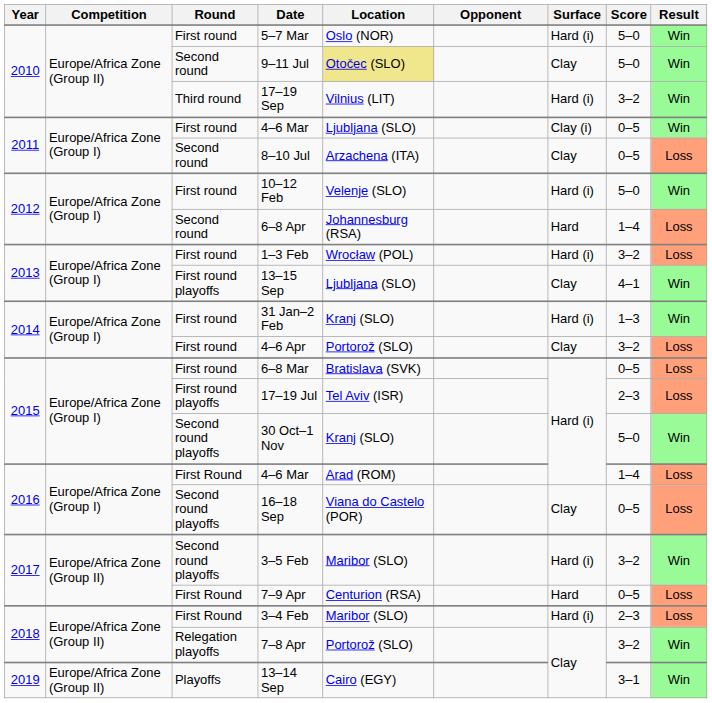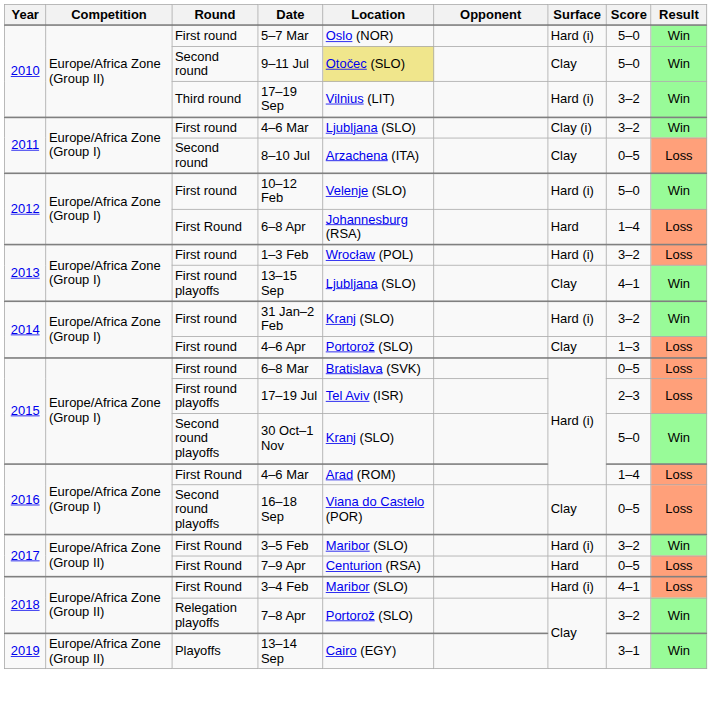 <table class="wikitable collapsible collapsed">
 <tr>
 <th width="50">Year</th>
 <th width="185">Competition</th>
 <th width="115">Round</th>
 <th width="100">Date</th>
 <th width="150">Location</th>
 <th width="175">Opponent</th>
 <th width="70">Surface</th>
 <th width="50">Score</th>
 <th width="70">Result</th>
 </tr>
 <tr style="border-top:2px solid gray;">
 <td align="center" rowspan="3"><a href='#'>2010</a></td>
 <td rowspan="3">Europe/Africa Zone (Group II)</td>
 <td>First round</td>
 <td>5–7 Mar</td>
 <td><a href='#'>Oslo</a> (NOR)</td>
 <td></td>
 <td>Hard (i)</td>
 <td align="center">5–0</td>
 <td align="center" bgcolor="#98FB98">Win</td>
 </tr>
 <tr>
 <td>Second round</td>
 <td>9–11 Jul</td>
 <td style="background: khaki;"><a href='#'>Otočec</a> (SLO)</td>
 <td></td>
 <td>Clay</td>
 <td align="center">5–0</td>
 <td align="center" bgcolor="#98FB98">Win</td>
 </tr>
 <tr>
 <td>Third round</td>
 <td>17–19 Sep</td>
 <td><a href='#'>Vilnius</a> (LIT)</td>
 <td></td>
 <td>Hard (i)</td>
 <td align="center">3–2</td>
 <td align="center" bgcolor="#98FB98">Win</td>
 </tr>
 <tr style="border-top:2px solid gray;">
 <td align="center" rowspan="2"><a href='#'>2011</a></td>
 <td rowspan="2">Europe/Africa Zone (Group I)</td>
 <td>First round</td>
 <td>4–6 Mar</td>
 <td><a href='#'>Ljubljana</a> (SLO)</td>
 <td></td>
 <td>Clay (i)</td>
-<td align="center">0–5</td>
+<td align="center">3–2</td>
 <td align="center" bgcolor="#98FB98">Win</td>
 </tr>
 <tr>
 <td>Second round</td>
 <td>8–10 Jul</td>
 <td><a href='#'>Arzachena</a> (ITA)</td>
 <td></td>
 <td>Clay</td>
 <td align="center">0–5</td>
 <td align="center" bgcolor="FFA07A">Loss</td>
 </tr>
 <tr style="border-top:2px solid gray;">
 <td align="center" rowspan="2"><a href='#'>2012</a></td>
 <td rowspan="2">Europe/Africa Zone (Group I)</td>
 <td>First round</td>
 <td>10–12 Feb</td>
 <td><a href='#'>Velenje</a> (SLO)</td>
 <td></td>
 <td>Hard (i)</td>
 <td align="center">5–0</td>
 <td align="center" bgcolor="#98FB98">Win</td>
 </tr>
 <tr>
-<td>Second round</td>
+<td>First Round</td>
 <td>6–8 Apr</td>
 <td><a href='#'>Johannesburg</a> (RSA)</td>
 <td></td>
 <td>Hard</td>
 <td align="center">1–4</td>
 <td align="center" bgcolor="FFA07A">Loss</td>
 </tr>
 <tr style="border-top:2px solid gray;">
 <td align="center" rowspan="2"><a href='#'>2013</a></td>
 <td rowspan="2">Europe/Africa Zone (Group I)</td>
 <td>First round</td>
 <td>1–3 Feb</td>
 <td><a href='#'>Wrocław</a> (POL)</td>
 <td></td>
 <td>Hard (i)</td>
 <td align="center">3–2</td>
 <td align="center" bgcolor="FFA07A">Loss</td>
 </tr>
 <tr>
 <td>First round playoffs</td>
 <td>13–15 Sep</td>
 <td><a href='#'>Ljubljana</a> (SLO)</td>
 <td></td>
 <td>Clay</td>
 <td align="center">4–1</td>
 <td align="center" bgcolor="#98FB98">Win</td>
 </tr>
 <tr style="border-top:2px solid gray;">
 <td align="center" rowspan="2"><a href='#'>2014</a></td>
 <td rowspan="2">Europe/Africa Zone (Group I)</td>
 <td>First round</td>
 <td>31 Jan–2 Feb</td>
 <td><a href='#'>Kranj</a> (SLO)</td>
 <td></td>
 <td>Hard (i)</td>
-<td align="center">1–3</td>
+<td align="center">3–2</td>
 <td align="center" bgcolor="#98FB98">Win</td>
 </tr>
 <tr>
 <td>First round</td>
 <td>4–6  Apr</td>
 <td><a href='#'>Portorož</a> (SLO)</td>
 <td></td>
 <td>Clay</td>
-<td align="center">3–2</td>
+<td align="center">1–3</td>
 <td align="center" bgcolor="FFA07A">Loss</td>
 </tr>
 <tr style="border-top:2px solid gray;">
 <td align="center" rowspan="3"><a href='#'>2015</a></td>
 <td rowspan="3">Europe/Africa Zone (Group I)</td>
 <td>First round</td>
 <td>6–8 Mar</td>
 <td><a href='#'>Bratislava</a> (SVK)</td>
 <td></td>
 <td rowspan="4">Hard (i)</td>
 <td align="center">0–5</td>
 <td align="center" bgcolor="FFA07A">Loss</td>
 </tr>
 <tr>
 <td>First round playoffs</td>
 <td>17–19 Jul</td>
 <td><a href='#'>Tel Aviv</a> (ISR)</td>
 <td></td>
 <td align="center">2–3</td>
 <td align="center" bgcolor="FFA07A">Loss</td>
 </tr>
 <tr>
 <td>Second round playoffs</td>
 <td>30 Oct–1 Nov</td>
 <td><a href='#'>Kranj</a> (SLO)</td>
 <td></td>
 <td align="center">5–0</td>
 <td align="center" bgcolor="#98FB98">Win</td>
 </tr>
 <tr style="border-top:2px solid gray;">
 <td align="center" rowspan="2"><a href='#'>2016</a></td>
 <td rowspan="2">Europe/Africa Zone (Group I)</td>
 <td>First Round</td>
 <td>4–6 Mar</td>
 <td><a href='#'>Arad</a> (ROM)</td>
 <td></td>
 <td align="center">1–4</td>
 <td align="center" bgcolor="FFA07A">Loss</td>
 </tr>
 <tr>
 <td>Second round playoffs</td>
 <td>16–18 Sep</td>
 <td><a href='#'>Viana do Castelo</a> (POR)</td>
 <td></td>
 <td>Clay</td>
 <td align="center">0–5</td>
 <td align="center" bgcolor="FFA07A">Loss</td>
 </tr>
 <tr style="border-top:2px solid gray;">
 <td align="center" rowspan="2"><a href='#'>2017</a></td>
 <td rowspan="2">Europe/Africa Zone (Group II)</td>
-<td>Second round playoffs</td>
+<td>First Round</td>
 <td>3–5 Feb</td>
 <td><a href='#'>Maribor</a> (SLO)</td>
 <td></td>
 <td>Hard (i)</td>
 <td align="center">3–2</td>
 <td align="center" bgcolor="#98FB98">Win</td>
 </tr>
 <tr>
 <td>First Round</td>
 <td>7–9 Apr</td>
 <td><a href='#'>Centurion</a> (RSA)</td>
 <td></td>
 <td>Hard</td>
 <td align="center">0–5</td>
 <td align="center" bgcolor="FFA07A">Loss</td>
 </tr>
 <tr style="border-top:2px solid gray;">
 <td align="center" rowspan="2"><a href='#'>2018</a></td>
 <td rowspan="2">Europe/Africa Zone (Group II)</td>
 <td>First Round</td>
 <td>3–4 Feb</td>
 <td><a href='#'>Maribor</a> (SLO)</td>
 <td></td>
 <td>Hard (i)</td>
-<td align="center">2–3</td>
+<td align="center">4–1</td>
 <td align="center" bgcolor="FFA07A">Loss</td>
 </tr>
 <tr>
 <td>Relegation playoffs</td>
 <td>7–8 Apr</td>
 <td><a href='#'>Portorož</a> (SLO)</td>
 <td></td>
 <td rowspan="2">Clay</td>
 <td align="center">3–2</td>
 <td align="center" bgcolor="#98FB98">Win</td>
 </tr>
 <tr style="border-top:2px solid gray;">
 <td align="center"><a href='#'>2019</a></td>
 <td>Europe/Africa Zone (Group II)</td>
 <td>Playoffs</td>
 <td>13–14 Sep</td>
 <td><a href='#'>Cairo</a> (EGY)</td>
 <td></td>
 <td align="center">3–1</td>
 <td align="center" bgcolor="#98FB98">Win</td>
 </tr>
 </table>
